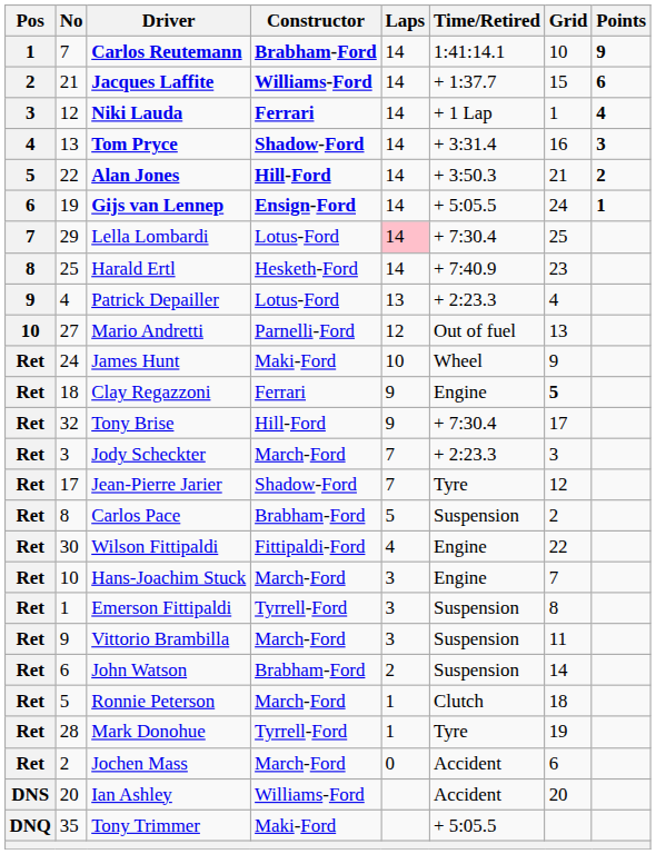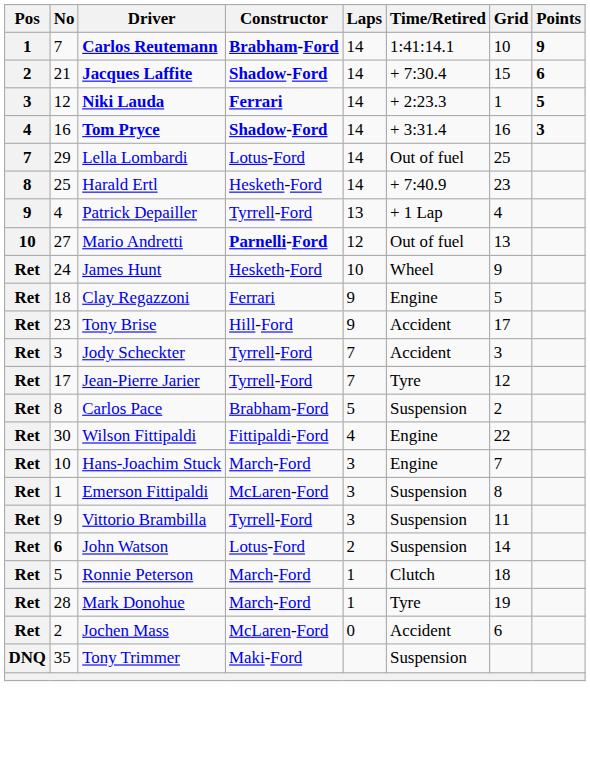 <table class="wikitable" style="font-size: 95%">
 <tr>
 <th>Pos</th>
 <th>No</th>
 <th>Driver</th>
 <th>Constructor</th>
 <th>Laps</th>
 <th>Time/Retired</th>
 <th>Grid</th>
 <th>Points</th>
 </tr>
 <tr>
 <th>1</th>
 <td>7</td>
 <td> <strong><a href='#'>Carlos Reutemann</a></strong></td>
 <td><strong><a href='#'>Brabham</a>-<a href='#'>Ford</a></strong></td>
 <td>14</td>
 <td>1:41:14.1</td>
 <td>10</td>
 <td><strong>9</strong></td>
 </tr>
 <tr>
 <th>2</th>
 <td>21</td>
 <td> <strong><a href='#'>Jacques Laffite</a></strong></td>
-<td><strong><a href='#'>Williams</a>-<a href='#'>Ford</a></strong></td>
+<td><strong><a href='#'>Shadow</a>-<a href='#'>Ford</a></strong></td>
 <td>14</td>
-<td>+ 1:37.7</td>
+<td>+ 7:30.4</td>
 <td>15</td>
 <td><strong>6</strong></td>
 </tr>
 <tr>
 <th>3</th>
 <td>12</td>
 <td> <strong><a href='#'>Niki Lauda</a></strong></td>
 <td><strong><a href='#'>Ferrari</a></strong></td>
 <td>14</td>
-<td>+ 1 Lap</td>
+<td>+ 2:23.3</td>
 <td>1</td>
-<td><strong>4</strong></td>
+<td><strong>5</strong></td>
 </tr>
 <tr>
 <th>4</th>
-<td>13</td>
+<td>16</td>
 <td> <strong><a href='#'>Tom Pryce</a></strong></td>
 <td><strong><a href='#'>Shadow</a>-<a href='#'>Ford</a></strong></td>
 <td>14</td>
 <td>+ 3:31.4</td>
 <td>16</td>
 <td><strong>3</strong></td>
 </tr>
 <tr>
-<th>5</th>
-<td>22</td>
-<td> <strong><a href='#'>Alan Jones</a></strong></td>
-<td><strong><a href='#'>Hill</a>-<a href='#'>Ford</a></strong></td>
-<td>14</td>
-<td>+ 3:50.3</td>
-<td>21</td>
-<td><strong>2</strong></td>
-</tr>
-<tr>
-<th>6</th>
-<td>19</td>
-<td> <strong><a href='#'>Gijs van Lennep</a></strong></td>
-<td><strong><a href='#'>Ensign</a>-<a href='#'>Ford</a></strong></td>
-<td>14</td>
-<td>+ 5:05.5</td>
-<td>24</td>
-<td><strong>1</strong></td>
-</tr>
-<tr>
 <th>7</th>
 <td>29</td>
 <td> <a href='#'>Lella Lombardi</a></td>
 <td><a href='#'>Lotus</a>-<a href='#'>Ford</a></td>
-<td style="background: pink;">14</td>
-<td>+ 7:30.4</td>
+<td>14</td>
+<td>Out of fuel</td>
 <td>25</td>
 <td> </td>
 </tr>
 <tr>
 <th>8</th>
 <td>25</td>
 <td> <a href='#'>Harald Ertl</a></td>
 <td><a href='#'>Hesketh</a>-<a href='#'>Ford</a></td>
 <td>14</td>
 <td>+ 7:40.9</td>
 <td>23</td>
 <td> </td>
 </tr>
 <tr>
 <th>9</th>
 <td>4</td>
 <td> <a href='#'>Patrick Depailler</a></td>
-<td><a href='#'>Lotus</a>-<a href='#'>Ford</a></td>
+<td><a href='#'>Tyrrell</a>-<a href='#'>Ford</a></td>
 <td>13</td>
-<td>+ 2:23.3</td>
+<td>+ 1 Lap</td>
 <td>4</td>
 <td> </td>
 </tr>
 <tr>
 <th>10</th>
 <td>27</td>
 <td> <a href='#'>Mario Andretti</a></td>
-<td><a href='#'>Parnelli</a>-<a href='#'>Ford</a></td>
+<td><strong><a href='#'>Parnelli</a>-<a href='#'>Ford</a></strong></td>
 <td>12</td>
 <td>Out of fuel</td>
 <td>13</td>
 <td> </td>
 </tr>
 <tr>
 <th>Ret</th>
 <td>24</td>
 <td> <a href='#'>James Hunt</a></td>
-<td><a href='#'>Maki</a>-<a href='#'>Ford</a></td>
+<td><a href='#'>Hesketh</a>-<a href='#'>Ford</a></td>
 <td>10</td>
 <td>Wheel</td>
 <td>9</td>
 <td> </td>
 </tr>
 <tr>
 <th>Ret</th>
 <td>18</td>
 <td> <a href='#'>Clay Regazzoni</a></td>
 <td><a href='#'>Ferrari</a></td>
 <td>9</td>
 <td>Engine</td>
-<td><strong>5</strong></td>
+<td>5</td>
 <td> </td>
 </tr>
 <tr>
 <th>Ret</th>
-<td>32</td>
+<td>23</td>
 <td> <a href='#'>Tony Brise</a></td>
 <td><a href='#'>Hill</a>-<a href='#'>Ford</a></td>
 <td>9</td>
-<td>+ 7:30.4</td>
+<td>Accident</td>
 <td>17</td>
 <td> </td>
 </tr>
 <tr>
 <th>Ret</th>
 <td>3</td>
 <td> <a href='#'>Jody Scheckter</a></td>
-<td><a href='#'>March</a>-<a href='#'>Ford</a></td>
+<td><a href='#'>Tyrrell</a>-<a href='#'>Ford</a></td>
 <td>7</td>
-<td>+ 2:23.3</td>
+<td>Accident</td>
 <td>3</td>
 <td> </td>
 </tr>
 <tr>
 <th>Ret</th>
 <td>17</td>
 <td> <a href='#'>Jean-Pierre Jarier</a></td>
-<td><a href='#'>Shadow</a>-<a href='#'>Ford</a></td>
+<td><a href='#'>Tyrrell</a>-<a href='#'>Ford</a></td>
 <td>7</td>
 <td>Tyre</td>
 <td>12</td>
 <td> </td>
 </tr>
 <tr>
 <th>Ret</th>
 <td>8</td>
 <td> <a href='#'>Carlos Pace</a></td>
 <td><a href='#'>Brabham</a>-<a href='#'>Ford</a></td>
 <td>5</td>
 <td>Suspension</td>
 <td>2</td>
 <td> </td>
 </tr>
 <tr>
 <th>Ret</th>
 <td>30</td>
 <td> <a href='#'>Wilson Fittipaldi</a></td>
 <td><a href='#'>Fittipaldi</a>-<a href='#'>Ford</a></td>
 <td>4</td>
 <td>Engine</td>
 <td>22</td>
 <td> </td>
 </tr>
 <tr>
 <th>Ret</th>
 <td>10</td>
 <td> <a href='#'>Hans-Joachim Stuck</a></td>
 <td><a href='#'>March</a>-<a href='#'>Ford</a></td>
 <td>3</td>
 <td>Engine</td>
 <td>7</td>
 <td> </td>
 </tr>
 <tr>
 <th>Ret</th>
 <td>1</td>
 <td> <a href='#'>Emerson Fittipaldi</a></td>
-<td><a href='#'>Tyrrell</a>-<a href='#'>Ford</a></td>
+<td><a href='#'>McLaren</a>-<a href='#'>Ford</a></td>
 <td>3</td>
 <td>Suspension</td>
 <td>8</td>
 <td> </td>
 </tr>
 <tr>
 <th>Ret</th>
 <td>9</td>
 <td> <a href='#'>Vittorio Brambilla</a></td>
-<td><a href='#'>March</a>-<a href='#'>Ford</a></td>
+<td><a href='#'>Tyrrell</a>-<a href='#'>Ford</a></td>
 <td>3</td>
 <td>Suspension</td>
 <td>11</td>
 <td> </td>
 </tr>
 <tr>
 <th>Ret</th>
-<td>6</td>
+<td><strong>6</strong></td>
 <td> <a href='#'>John Watson</a></td>
-<td><a href='#'>Brabham</a>-<a href='#'>Ford</a></td>
+<td><a href='#'>Lotus</a>-<a href='#'>Ford</a></td>
 <td>2</td>
 <td>Suspension</td>
 <td>14</td>
 <td> </td>
 </tr>
 <tr>
 <th>Ret</th>
 <td>5</td>
 <td> <a href='#'>Ronnie Peterson</a></td>
 <td><a href='#'>March</a>-<a href='#'>Ford</a></td>
 <td>1</td>
 <td>Clutch</td>
 <td>18</td>
 <td> </td>
 </tr>
 <tr>
 <th>Ret</th>
 <td>28</td>
 <td> <a href='#'>Mark Donohue</a></td>
-<td><a href='#'>Tyrrell</a>-<a href='#'>Ford</a></td>
+<td><a href='#'>March</a>-<a href='#'>Ford</a></td>
 <td>1</td>
 <td>Tyre</td>
 <td>19</td>
 <td> </td>
 </tr>
 <tr>
 <th>Ret</th>
 <td>2</td>
 <td> <a href='#'>Jochen Mass</a></td>
-<td><a href='#'>March</a>-<a href='#'>Ford</a></td>
+<td><a href='#'>McLaren</a>-<a href='#'>Ford</a></td>
 <td>0</td>
 <td>Accident</td>
 <td>6</td>
-<td> </td>
-</tr>
-<tr>
-<th>DNS</th>
-<td>20</td>
-<td> <a href='#'>Ian Ashley</a></td>
-<td><a href='#'>Williams</a>-<a href='#'>Ford</a></td>
-<td></td>
-<td>Accident</td>
-<td>20</td>
 <td> </td>
 </tr>
 <tr>
 <th>DNQ</th>
 <td>35</td>
 <td> <a href='#'>Tony Trimmer</a></td>
 <td><a href='#'>Maki</a>-<a href='#'>Ford</a></td>
 <td> </td>
-<td>+ 5:05.5</td>
+<td>Suspension</td>
 <td> </td>
 <td> </td>
 </tr>
 <tr>
 <th colspan="8"></th>
 </tr>
 </table>
